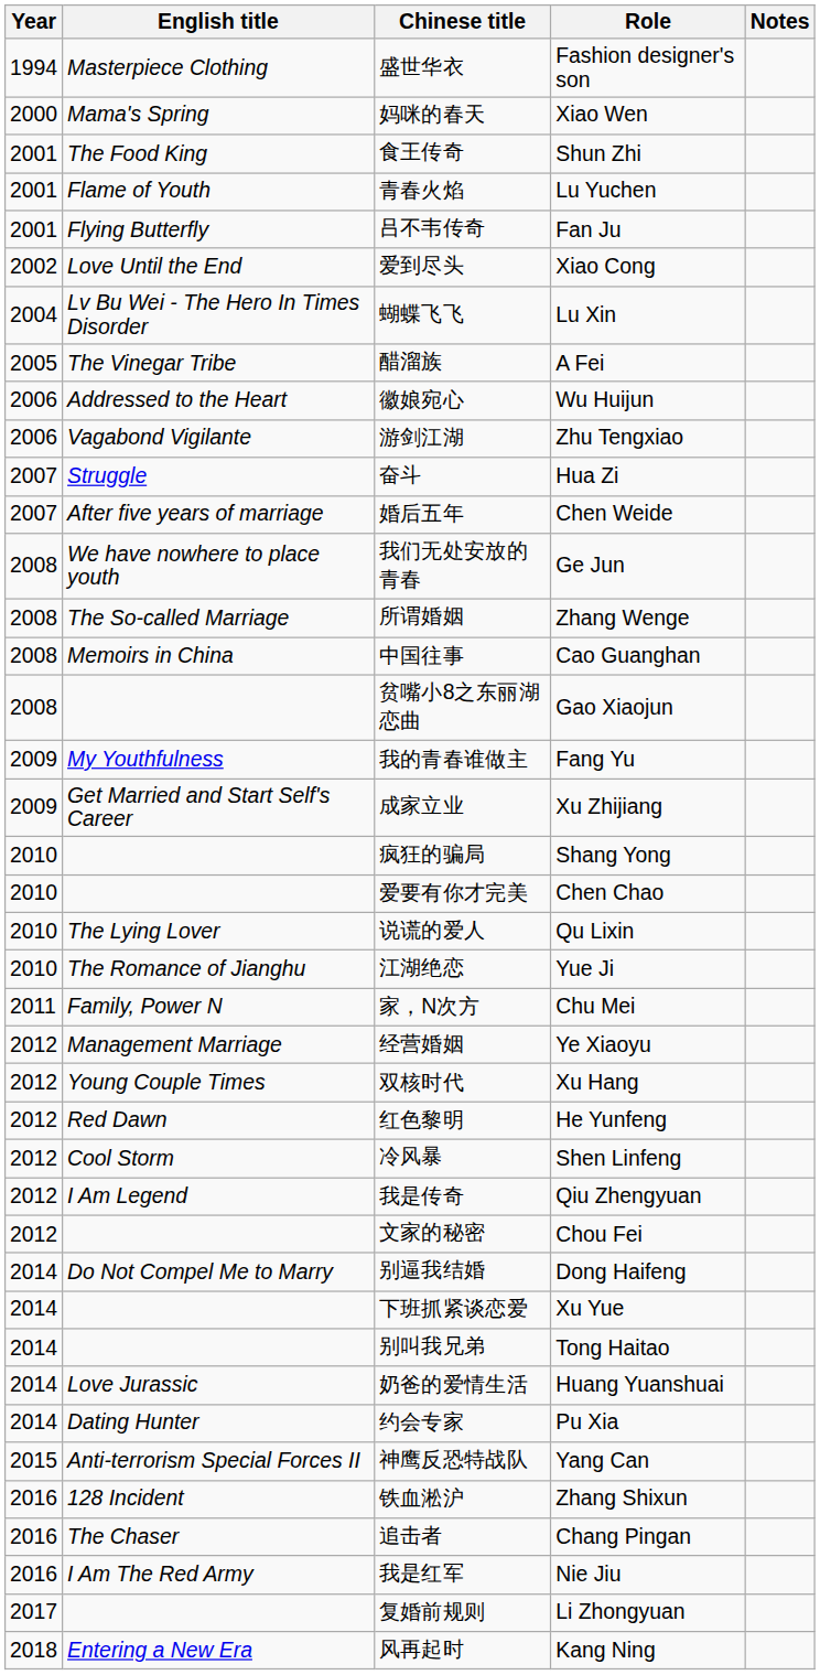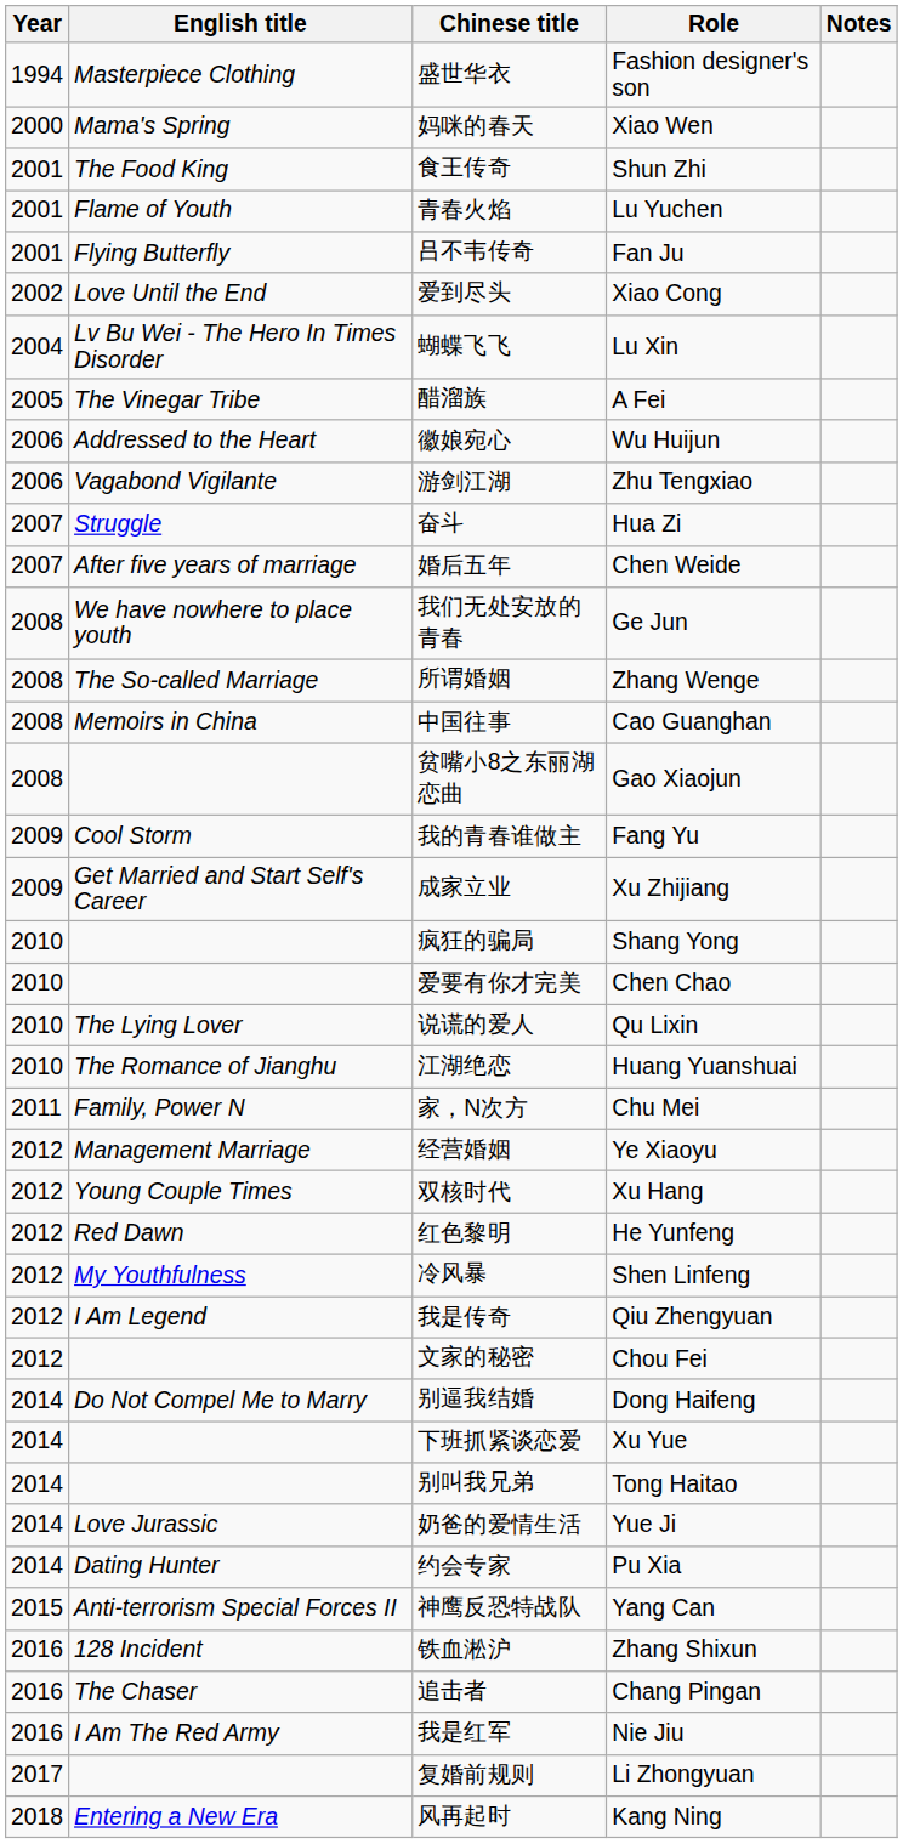 <table class="wikitable sortable">
 <tr>
 <th>Year</th>
 <th>English title</th>
 <th>Chinese title</th>
 <th>Role</th>
 <th>Notes</th>
 </tr>
 <tr>
 <td>1994</td>
 <td><em>Masterpiece Clothing</em></td>
 <td>盛世华衣</td>
 <td>Fashion designer's son</td>
 <td></td>
 </tr>
 <tr>
 <td>2000</td>
 <td><em>Mama's Spring</em></td>
 <td>妈咪的春天</td>
 <td>Xiao Wen</td>
 <td></td>
 </tr>
 <tr>
 <td>2001</td>
 <td><em>The Food King</em></td>
 <td>食王传奇</td>
 <td>Shun Zhi</td>
 <td></td>
 </tr>
 <tr>
 <td>2001</td>
 <td><em>Flame of Youth</em></td>
 <td>青春火焰</td>
 <td>Lu Yuchen</td>
 <td></td>
 </tr>
 <tr>
 <td>2001</td>
 <td><em>Flying Butterfly</em></td>
 <td>吕不韦传奇</td>
 <td>Fan Ju</td>
 <td></td>
 </tr>
 <tr>
 <td>2002</td>
 <td><em>Love Until the End</em></td>
 <td>爱到尽头</td>
 <td>Xiao Cong</td>
 <td></td>
 </tr>
 <tr>
 <td>2004</td>
 <td><em> Lv Bu Wei - The Hero In Times Disorder</em></td>
 <td>蝴蝶飞飞</td>
 <td>Lu Xin</td>
 <td></td>
 </tr>
 <tr>
 <td>2005</td>
 <td><em>The Vinegar Tribe</em></td>
 <td>醋溜族</td>
 <td>A Fei</td>
 <td></td>
 </tr>
 <tr>
 <td>2006</td>
 <td><em>Addressed to the Heart</em></td>
 <td>徽娘宛心</td>
 <td>Wu Huijun</td>
 <td></td>
 </tr>
 <tr>
 <td>2006</td>
 <td><em>Vagabond Vigilante</em></td>
 <td>游剑江湖</td>
 <td>Zhu Tengxiao</td>
 <td></td>
 </tr>
 <tr>
 <td>2007</td>
 <td><em><a href='#'>Struggle</a></em></td>
 <td>奋斗</td>
 <td>Hua Zi</td>
 <td></td>
 </tr>
 <tr>
 <td>2007</td>
 <td><em>After five years of marriage</em></td>
 <td>婚后五年</td>
 <td>Chen Weide</td>
 <td></td>
 </tr>
 <tr>
 <td>2008</td>
 <td><em>We have nowhere to place youth</em></td>
 <td>我们无处安放的青春</td>
 <td>Ge Jun</td>
 <td></td>
 </tr>
 <tr>
 <td>2008</td>
 <td><em>The So-called Marriage</em></td>
 <td>所谓婚姻</td>
 <td>Zhang Wenge</td>
 <td></td>
 </tr>
 <tr>
 <td>2008</td>
 <td><em>Memoirs in China</em></td>
 <td>中国往事</td>
 <td>Cao Guanghan</td>
 <td></td>
 </tr>
 <tr>
 <td>2008</td>
 <td></td>
 <td>贫嘴小8之东丽湖恋曲</td>
 <td>Gao Xiaojun</td>
 <td></td>
 </tr>
 <tr>
 <td>2009</td>
-<td><em><a href='#'>My Youthfulness</a></em></td>
+<td><em>Cool Storm</em></td>
 <td>我的青春谁做主</td>
 <td>Fang Yu</td>
 <td></td>
 </tr>
 <tr>
 <td>2009</td>
 <td><em>Get Married and Start Self's Career</em></td>
 <td>成家立业</td>
 <td>Xu Zhijiang</td>
 <td></td>
 </tr>
 <tr>
 <td>2010</td>
 <td></td>
 <td>疯狂的骗局</td>
 <td>Shang Yong</td>
 <td></td>
 </tr>
 <tr>
 <td>2010</td>
 <td></td>
 <td>爱要有你才完美</td>
 <td>Chen Chao</td>
 <td></td>
 </tr>
 <tr>
 <td>2010</td>
 <td><em>The Lying Lover</em></td>
 <td>说谎的爱人</td>
 <td>Qu Lixin</td>
 <td></td>
 </tr>
 <tr>
 <td>2010</td>
 <td><em>The Romance of Jianghu</em></td>
 <td>江湖绝恋</td>
-<td>Yue Ji</td>
+<td>Huang Yuanshuai</td>
 <td></td>
 </tr>
 <tr>
 <td>2011</td>
 <td><em>Family, Power N</em></td>
 <td>家，N次方</td>
 <td>Chu Mei</td>
 <td></td>
 </tr>
 <tr>
 <td>2012</td>
 <td><em>Management Marriage</em></td>
 <td>经营婚姻</td>
 <td>Ye Xiaoyu</td>
 <td></td>
 </tr>
 <tr>
 <td>2012</td>
 <td><em>Young Couple Times</em></td>
 <td>双核时代</td>
 <td>Xu Hang</td>
 <td></td>
 </tr>
 <tr>
 <td>2012</td>
 <td><em>Red Dawn</em></td>
 <td>红色黎明</td>
 <td>He Yunfeng</td>
 <td></td>
 </tr>
 <tr>
 <td>2012</td>
-<td><em>Cool Storm</em></td>
+<td><em><a href='#'>My Youthfulness</a></em></td>
 <td>冷风暴</td>
 <td>Shen Linfeng</td>
 <td></td>
 </tr>
 <tr>
 <td>2012</td>
 <td><em>I Am Legend</em></td>
 <td>我是传奇</td>
 <td>Qiu Zhengyuan</td>
 <td></td>
 </tr>
 <tr>
 <td>2012</td>
 <td></td>
 <td>文家的秘密</td>
 <td>Chou Fei</td>
 <td></td>
 </tr>
 <tr>
 <td>2014</td>
 <td><em>Do Not Compel Me to Marry</em></td>
 <td>别逼我结婚</td>
 <td>Dong Haifeng</td>
 <td></td>
 </tr>
 <tr>
 <td>2014</td>
 <td></td>
 <td>下班抓紧谈恋爱</td>
 <td>Xu Yue</td>
 <td></td>
 </tr>
 <tr>
 <td>2014</td>
 <td></td>
 <td>别叫我兄弟</td>
 <td>Tong Haitao</td>
 <td></td>
 </tr>
 <tr>
 <td>2014</td>
 <td><em> Love Jurassic</em></td>
 <td>奶爸的爱情生活</td>
-<td>Huang Yuanshuai</td>
+<td>Yue Ji</td>
 <td></td>
 </tr>
 <tr>
 <td>2014</td>
 <td><em>Dating Hunter</em></td>
 <td>约会专家</td>
 <td>Pu Xia</td>
 <td></td>
 </tr>
 <tr>
 <td>2015</td>
 <td><em>Anti-terrorism Special Forces II</em></td>
 <td>神鹰反恐特战队</td>
 <td>Yang Can</td>
 <td></td>
 </tr>
 <tr>
 <td>2016</td>
 <td><em>128 Incident</em></td>
 <td>铁血淞沪</td>
 <td>Zhang Shixun</td>
 <td></td>
 </tr>
 <tr>
 <td>2016</td>
 <td><em>The Chaser</em></td>
 <td>追击者</td>
 <td>Chang Pingan</td>
 <td></td>
 </tr>
 <tr>
 <td>2016</td>
 <td><em>I Am The Red Army</em></td>
 <td>我是红军</td>
 <td>Nie Jiu</td>
 <td></td>
 </tr>
 <tr>
 <td>2017</td>
 <td></td>
 <td>复婚前规则</td>
 <td>Li Zhongyuan</td>
 <td></td>
 </tr>
 <tr>
 <td>2018</td>
 <td><em><a href='#'>Entering a New Era</a></em></td>
 <td>风再起时</td>
 <td>Kang Ning</td>
 <td></td>
 </tr>
 </table>
